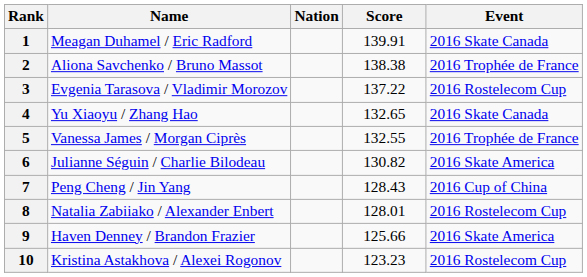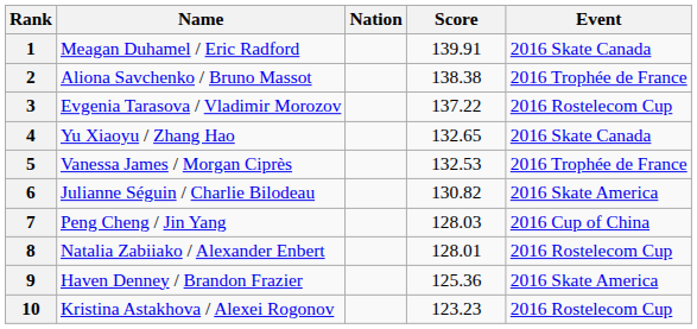 <table class="wikitable sortable">
 <tr>
 <th>Rank</th>
 <th>Name</th>
 <th>Nation</th>
 <th style="width:80px;">Score</th>
 <th>Event</th>
 </tr>
 <tr>
 <th>1</th>
 <td><a href='#'>Meagan Duhamel</a> / <a href='#'>Eric Radford</a></td>
 <td></td>
 <td style="text-align:center;">139.91</td>
 <td><a href='#'>2016 Skate Canada</a></td>
 </tr>
 <tr>
 <th>2</th>
 <td><a href='#'>Aliona Savchenko</a> / <a href='#'>Bruno Massot</a></td>
 <td></td>
 <td style="text-align:center;">138.38</td>
 <td><a href='#'>2016 Trophée de France</a></td>
 </tr>
 <tr>
 <th>3</th>
 <td><a href='#'>Evgenia Tarasova</a> / <a href='#'>Vladimir Morozov</a></td>
 <td></td>
 <td style="text-align:center;">137.22</td>
 <td><a href='#'>2016 Rostelecom Cup</a></td>
 </tr>
 <tr>
 <th>4</th>
 <td><a href='#'>Yu Xiaoyu</a> / <a href='#'>Zhang Hao</a></td>
 <td></td>
 <td style="text-align:center;">132.65</td>
 <td><a href='#'>2016 Skate Canada</a></td>
 </tr>
 <tr>
 <th>5</th>
 <td><a href='#'>Vanessa James</a> / <a href='#'>Morgan Ciprès</a></td>
 <td></td>
-<td style="text-align:center;">132.55</td>
+<td style="text-align:center;">132.53</td>
 <td><a href='#'>2016 Trophée de France</a></td>
 </tr>
 <tr>
 <th>6</th>
 <td><a href='#'>Julianne Séguin</a> / <a href='#'>Charlie Bilodeau</a></td>
 <td></td>
 <td style="text-align:center;">130.82</td>
 <td><a href='#'>2016 Skate America</a></td>
 </tr>
 <tr>
 <th>7</th>
 <td><a href='#'>Peng Cheng</a> / <a href='#'>Jin Yang</a></td>
 <td></td>
-<td style="text-align:center;">128.43</td>
+<td style="text-align:center;">128.03</td>
 <td><a href='#'>2016 Cup of China</a></td>
 </tr>
 <tr>
 <th>8</th>
 <td><a href='#'>Natalia Zabiiako</a> / <a href='#'>Alexander Enbert</a></td>
 <td></td>
 <td style="text-align:center;">128.01</td>
 <td><a href='#'>2016 Rostelecom Cup</a></td>
 </tr>
 <tr>
 <th>9</th>
 <td><a href='#'>Haven Denney</a> / <a href='#'>Brandon Frazier</a></td>
 <td></td>
-<td style="text-align:center;">125.66</td>
+<td style="text-align:center;">125.36</td>
 <td><a href='#'>2016 Skate America</a></td>
 </tr>
 <tr>
 <th>10</th>
 <td><a href='#'>Kristina Astakhova</a> / <a href='#'>Alexei Rogonov</a></td>
 <td></td>
 <td style="text-align:center;">123.23</td>
 <td><a href='#'>2016 Rostelecom Cup</a></td>
 </tr>
 </table>
